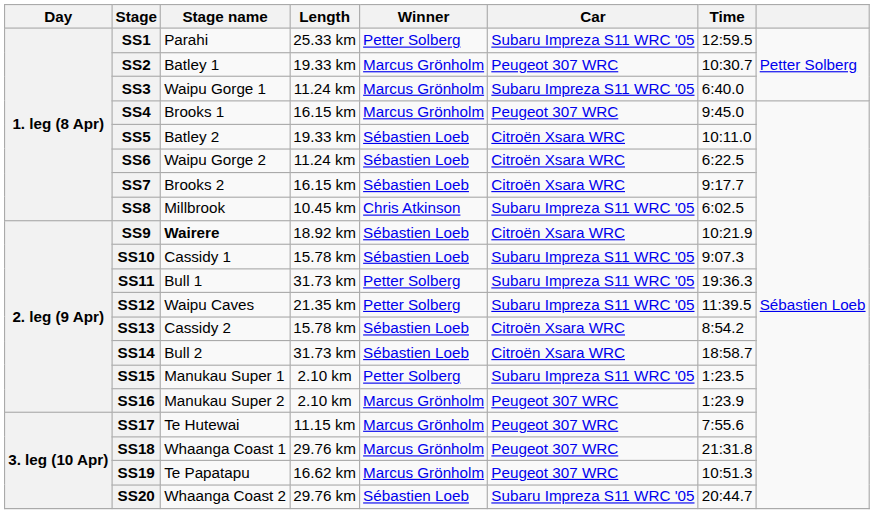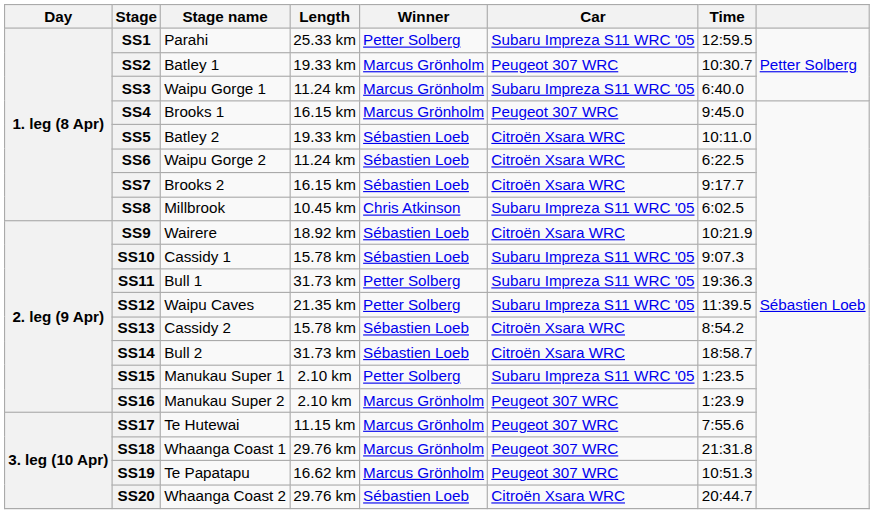 <table class="wikitable" style="font-size: 85%;">
 <tr>
 <th>Day</th>
 <th>Stage</th>
 <th>Stage name</th>
 <th>Length</th>
 <th>Winner</th>
 <th>Car</th>
 <th>Time</th>
 <th></th>
 </tr>
 <tr>
 <th rowspan="8">1. leg (8 Apr)</th>
 <th>SS1</th>
 <td>Parahi</td>
 <td align="center">25.33 km</td>
 <td> <a href='#'>Petter Solberg</a></td>
 <td><a href='#'>Subaru Impreza S11 WRC '05</a></td>
 <td>12:59.5</td>
 <td rowspan="3"> <a href='#'>Petter Solberg</a></td>
 </tr>
 <tr>
 <th>SS2</th>
 <td>Batley 1</td>
 <td align="center">19.33 km</td>
 <td> <a href='#'>Marcus Grönholm</a></td>
 <td><a href='#'>Peugeot 307 WRC</a></td>
 <td>10:30.7</td>
 </tr>
 <tr>
 <th>SS3</th>
 <td>Waipu Gorge 1</td>
 <td align="center">11.24 km</td>
 <td> <a href='#'>Marcus Grönholm</a></td>
 <td><a href='#'>Subaru Impreza S11 WRC '05</a></td>
 <td>6:40.0</td>
 </tr>
 <tr>
 <th>SS4</th>
 <td>Brooks 1</td>
 <td align="center">16.15 km</td>
 <td> <a href='#'>Marcus Grönholm</a></td>
 <td><a href='#'>Peugeot 307 WRC</a></td>
 <td>9:45.0</td>
 <td rowspan="17"> <a href='#'>Sébastien Loeb</a></td>
 </tr>
 <tr>
 <th>SS5</th>
 <td>Batley 2</td>
 <td align="center">19.33 km</td>
 <td> <a href='#'>Sébastien Loeb</a></td>
 <td><a href='#'>Citroën Xsara WRC</a></td>
 <td>10:11.0</td>
 </tr>
 <tr>
 <th>SS6</th>
 <td>Waipu Gorge 2</td>
 <td align="center">11.24 km</td>
 <td> <a href='#'>Sébastien Loeb</a></td>
 <td><a href='#'>Citroën Xsara WRC</a></td>
 <td>6:22.5</td>
 </tr>
 <tr>
 <th>SS7</th>
 <td>Brooks 2</td>
 <td align="center">16.15 km</td>
 <td> <a href='#'>Sébastien Loeb</a></td>
 <td><a href='#'>Citroën Xsara WRC</a></td>
 <td>9:17.7</td>
 </tr>
 <tr>
 <th>SS8</th>
 <td>Millbrook</td>
 <td align="center">10.45 km</td>
 <td> <a href='#'>Chris Atkinson</a></td>
 <td><a href='#'>Subaru Impreza S11 WRC '05</a></td>
 <td>6:02.5</td>
 </tr>
 <tr>
 <th rowspan="8">2. leg (9 Apr)</th>
 <th>SS9</th>
-<td><strong>Wairere</strong></td>
+<td>Wairere</td>
 <td align="center">18.92 km</td>
 <td> <a href='#'>Sébastien Loeb</a></td>
 <td><a href='#'>Citroën Xsara WRC</a></td>
 <td>10:21.9</td>
 </tr>
 <tr>
 <th>SS10</th>
 <td>Cassidy 1</td>
 <td align="center">15.78 km</td>
 <td> <a href='#'>Sébastien Loeb</a></td>
 <td><a href='#'>Subaru Impreza S11 WRC '05</a></td>
 <td>9:07.3</td>
 </tr>
 <tr>
 <th>SS11</th>
 <td>Bull 1</td>
 <td align="center">31.73 km</td>
 <td> <a href='#'>Petter Solberg</a></td>
 <td><a href='#'>Subaru Impreza S11 WRC '05</a></td>
 <td>19:36.3</td>
 </tr>
 <tr>
 <th>SS12</th>
 <td>Waipu Caves</td>
 <td align="center">21.35 km</td>
 <td> <a href='#'>Petter Solberg</a></td>
 <td><a href='#'>Subaru Impreza S11 WRC '05</a></td>
 <td>11:39.5</td>
 </tr>
 <tr>
 <th>SS13</th>
 <td>Cassidy 2</td>
 <td align="center">15.78 km</td>
 <td> <a href='#'>Sébastien Loeb</a></td>
 <td><a href='#'>Citroën Xsara WRC</a></td>
 <td>8:54.2</td>
 </tr>
 <tr>
 <th>SS14</th>
 <td>Bull 2</td>
 <td align="center">31.73 km</td>
 <td> <a href='#'>Sébastien Loeb</a></td>
 <td><a href='#'>Citroën Xsara WRC</a></td>
 <td>18:58.7</td>
 </tr>
 <tr>
 <th>SS15</th>
 <td>Manukau Super 1</td>
 <td align="center">2.10 km</td>
 <td> <a href='#'>Petter Solberg</a></td>
 <td><a href='#'>Subaru Impreza S11 WRC '05</a></td>
 <td>1:23.5</td>
 </tr>
 <tr>
 <th>SS16</th>
 <td>Manukau Super 2</td>
 <td align="center">2.10 km</td>
 <td> <a href='#'>Marcus Grönholm</a></td>
 <td><a href='#'>Peugeot 307 WRC</a></td>
 <td>1:23.9</td>
 </tr>
 <tr>
 <th rowspan="4">3. leg (10 Apr)</th>
 <th>SS17</th>
 <td>Te Hutewai</td>
 <td align="center">11.15 km</td>
 <td> <a href='#'>Marcus Grönholm</a></td>
 <td><a href='#'>Peugeot 307 WRC</a></td>
 <td>7:55.6</td>
 </tr>
 <tr>
 <th>SS18</th>
 <td>Whaanga Coast 1</td>
 <td align="center">29.76 km</td>
 <td> <a href='#'>Marcus Grönholm</a></td>
 <td><a href='#'>Peugeot 307 WRC</a></td>
 <td>21:31.8</td>
 </tr>
 <tr>
 <th>SS19</th>
 <td>Te Papatapu</td>
 <td align="center">16.62 km</td>
 <td> <a href='#'>Marcus Grönholm</a></td>
 <td><a href='#'>Peugeot 307 WRC</a></td>
 <td>10:51.3</td>
 </tr>
 <tr>
 <th>SS20</th>
 <td>Whaanga Coast 2</td>
 <td align="center">29.76 km</td>
 <td> <a href='#'>Sébastien Loeb</a></td>
-<td><a href='#'>Subaru Impreza S11 WRC '05</a></td>
+<td><a href='#'>Citroën Xsara WRC</a></td>
 <td>20:44.7</td>
 </tr>
 <tr>
 </tr>
 </table>
